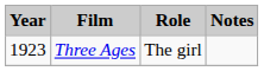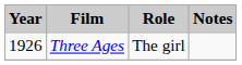 <table class="wikitable" style="font-size:90%;">
 <tr>
 <th style="background: #CCCCCC;">Year</th>
 <th style="background: #CCCCCC;">Film</th>
 <th style="background: #CCCCCC;">Role</th>
 <th style="background: #CCCCCC;">Notes</th>
 </tr>
 <tr>
-<td>1923</td>
+<td>1926</td>
 <td><em><a href='#'>Three Ages</a></em></td>
 <td>The girl</td>
 <td></td>
 </tr>
 <tr>
 </tr>
 </table>
